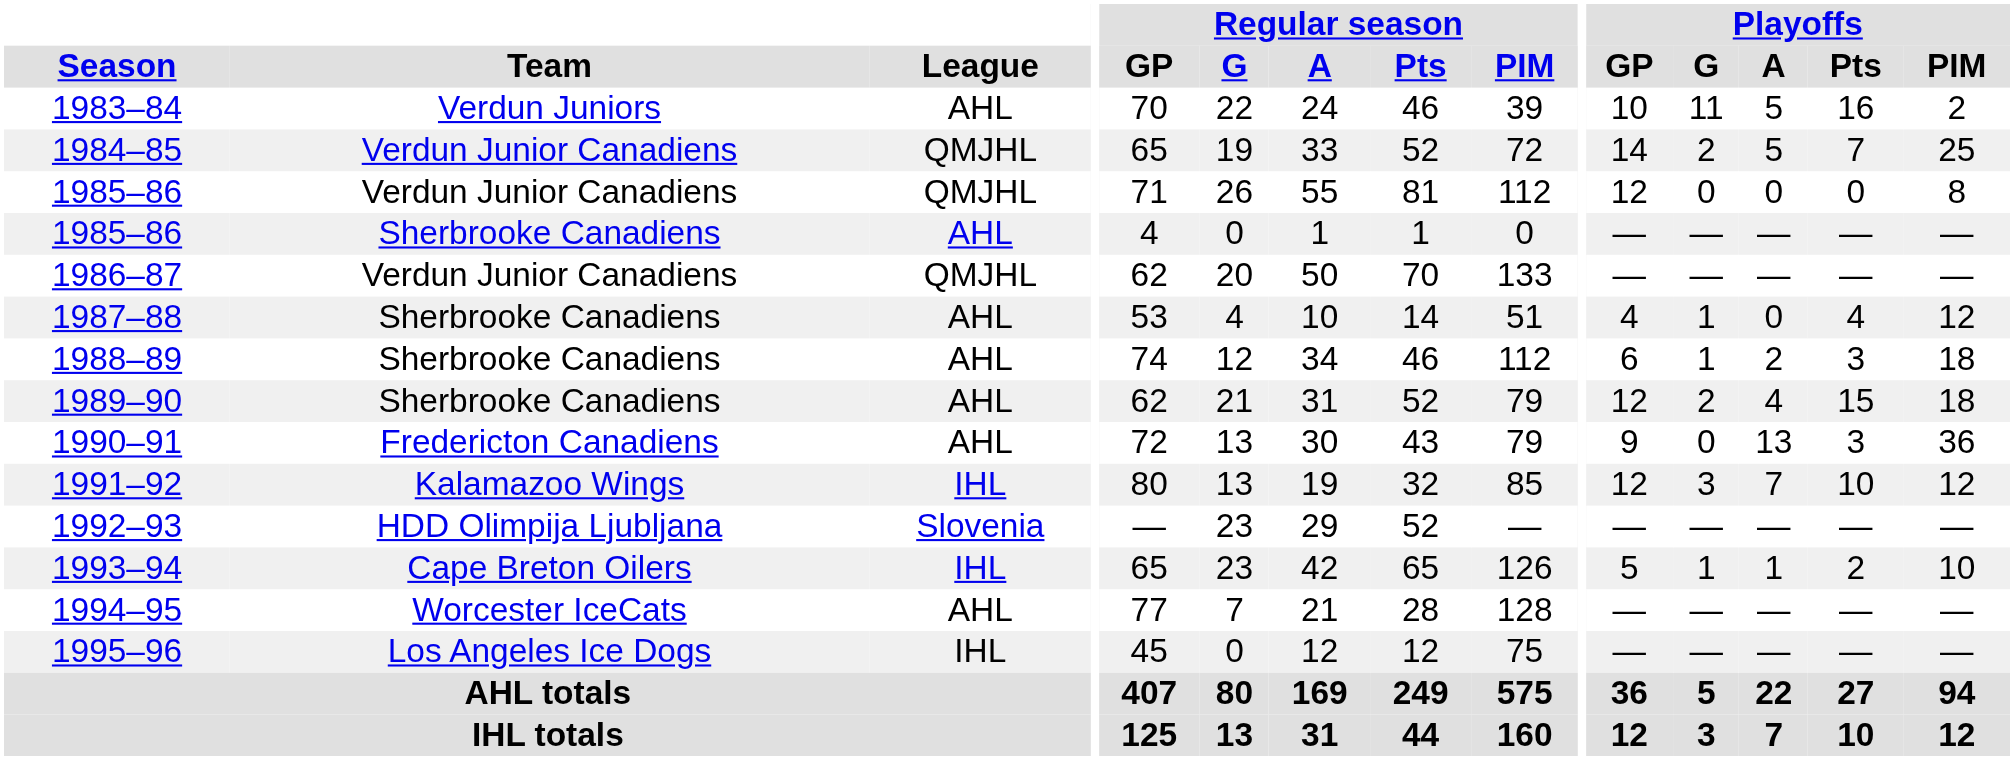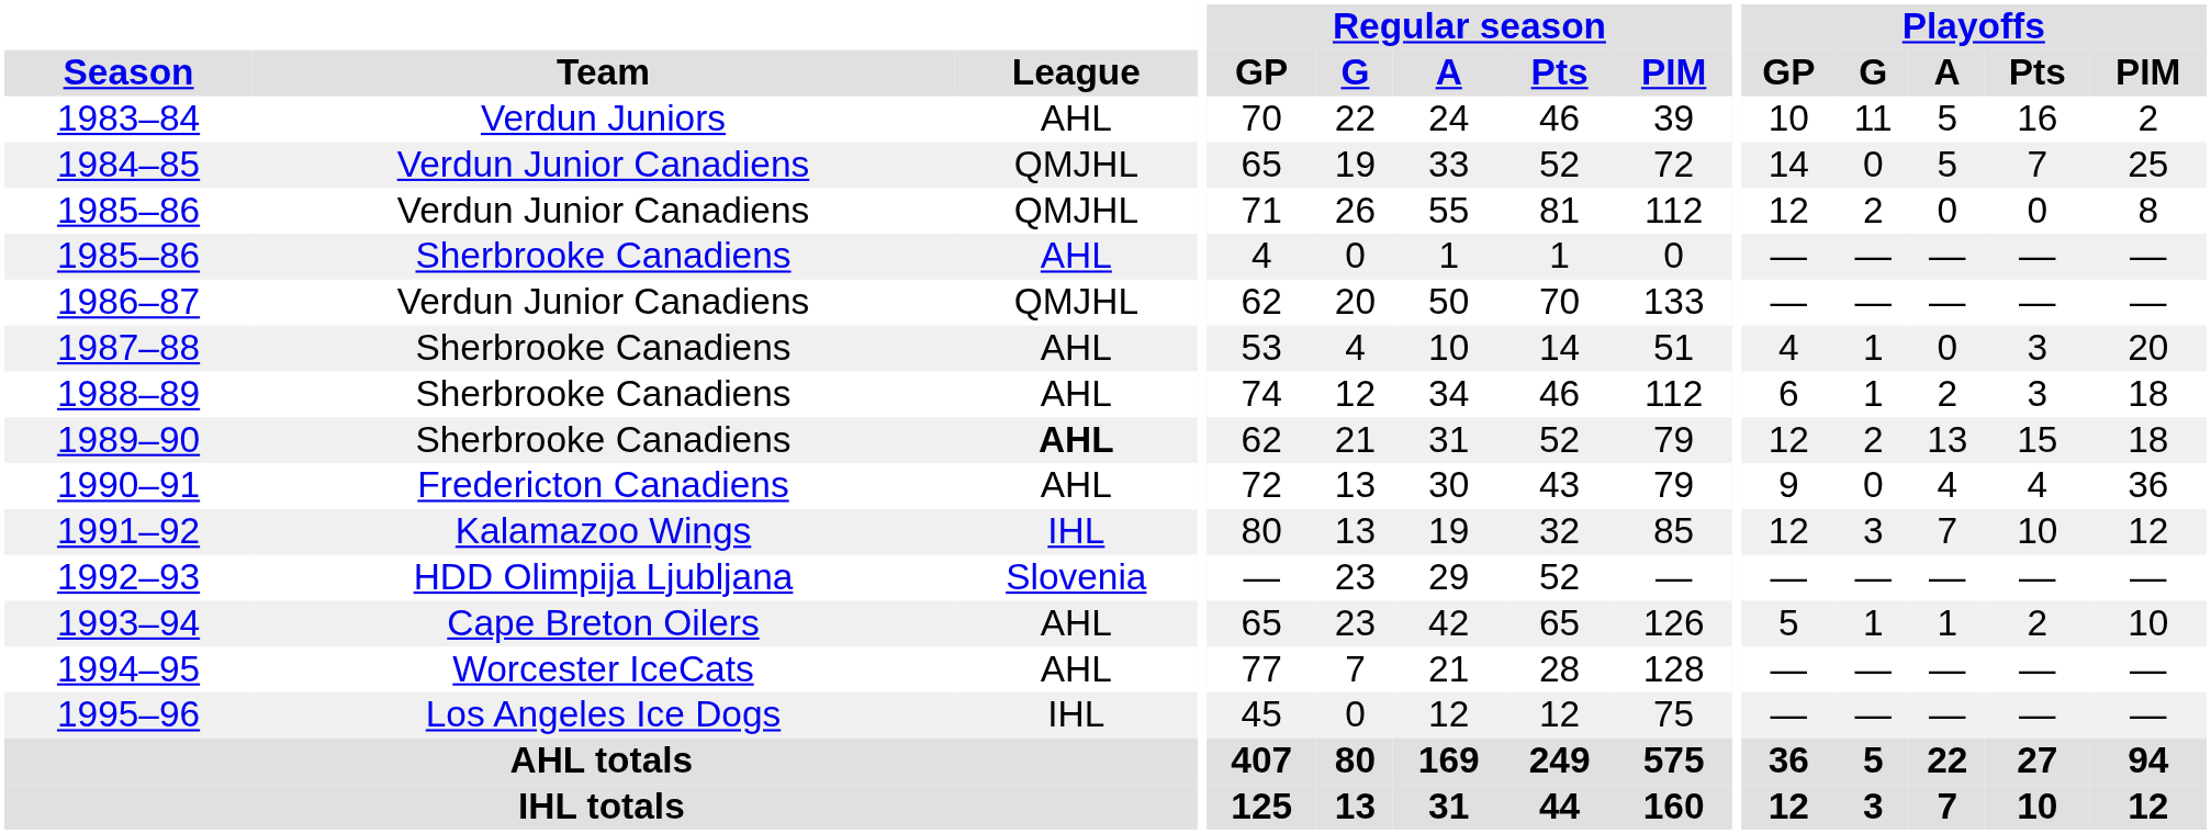 <table border="0" cellpadding="1" cellspacing="0" style="text-align:center; width:60em">
 <tr bgcolor="#e0e0e0">
 <th colspan="3" bgcolor="#ffffff"></th>
 <th rowspan="99" bgcolor="#ffffff"></th>
 <th colspan="5"><a href='#'>Regular season</a></th>
 <th rowspan="99" bgcolor="#ffffff"></th>
 <th colspan="5"><a href='#'>Playoffs</a></th>
 </tr>
 <tr bgcolor="#e0e0e0">
 <th><a href='#'>Season</a></th>
 <th>Team</th>
 <th>League</th>
 <th>GP</th>
 <th><a href='#'>G</a></th>
 <th><a href='#'>A</a></th>
 <th><a href='#'>Pts</a></th>
 <th><a href='#'>PIM</a></th>
 <th>GP</th>
 <th>G</th>
 <th>A</th>
 <th>Pts</th>
 <th>PIM</th>
 </tr>
 <tr>
 <td><a href='#'>1983–84</a></td>
 <td><a href='#'>Verdun Juniors</a></td>
 <td>AHL</td>
 <td>70</td>
 <td>22</td>
 <td>24</td>
 <td>46</td>
 <td>39</td>
 <td>10</td>
 <td>11</td>
 <td>5</td>
 <td>16</td>
 <td>2</td>
 </tr>
 <tr bgcolor="#f0f0f0">
 <td><a href='#'>1984–85</a></td>
 <td><a href='#'>Verdun Junior Canadiens</a></td>
 <td>QMJHL</td>
 <td>65</td>
 <td>19</td>
 <td>33</td>
 <td>52</td>
 <td>72</td>
 <td>14</td>
-<td>2</td>
+<td>0</td>
 <td>5</td>
 <td>7</td>
 <td>25</td>
 </tr>
 <tr>
 <td><a href='#'>1985–86</a></td>
 <td>Verdun Junior Canadiens</td>
 <td>QMJHL</td>
 <td>71</td>
 <td>26</td>
 <td>55</td>
 <td>81</td>
 <td>112</td>
 <td>12</td>
-<td>0</td>
+<td>2</td>
 <td>0</td>
 <td>0</td>
 <td>8</td>
 </tr>
 <tr bgcolor="#f0f0f0">
 <td><a href='#'>1985–86</a></td>
 <td><a href='#'>Sherbrooke Canadiens</a></td>
 <td><a href='#'>AHL</a></td>
 <td>4</td>
 <td>0</td>
 <td>1</td>
 <td>1</td>
 <td>0</td>
 <td>—</td>
 <td>—</td>
 <td>—</td>
 <td>—</td>
 <td>—</td>
 </tr>
 <tr>
 <td><a href='#'>1986–87</a></td>
 <td>Verdun Junior Canadiens</td>
 <td>QMJHL</td>
 <td>62</td>
 <td>20</td>
 <td>50</td>
 <td>70</td>
 <td>133</td>
 <td>—</td>
 <td>—</td>
 <td>—</td>
 <td>—</td>
 <td>—</td>
 </tr>
 <tr bgcolor="#f0f0f0">
 <td><a href='#'>1987–88</a></td>
 <td>Sherbrooke Canadiens</td>
 <td>AHL</td>
 <td>53</td>
 <td>4</td>
 <td>10</td>
 <td>14</td>
 <td>51</td>
 <td>4</td>
 <td>1</td>
 <td>0</td>
-<td>4</td>
-<td>12</td>
+<td>3</td>
+<td>20</td>
 </tr>
 <tr>
 <td><a href='#'>1988–89</a></td>
 <td>Sherbrooke Canadiens</td>
 <td>AHL</td>
 <td>74</td>
 <td>12</td>
 <td>34</td>
 <td>46</td>
 <td>112</td>
 <td>6</td>
 <td>1</td>
 <td>2</td>
 <td>3</td>
 <td>18</td>
 </tr>
 <tr bgcolor="#f0f0f0">
 <td><a href='#'>1989–90</a></td>
 <td>Sherbrooke Canadiens</td>
-<td>AHL</td>
+<td><strong>AHL</strong></td>
 <td>62</td>
 <td>21</td>
 <td>31</td>
 <td>52</td>
 <td>79</td>
 <td>12</td>
 <td>2</td>
-<td>4</td>
+<td>13</td>
 <td>15</td>
 <td>18</td>
 </tr>
 <tr>
 <td><a href='#'>1990–91</a></td>
 <td><a href='#'>Fredericton Canadiens</a></td>
 <td>AHL</td>
 <td>72</td>
 <td>13</td>
 <td>30</td>
 <td>43</td>
 <td>79</td>
 <td>9</td>
 <td>0</td>
-<td>13</td>
-<td>3</td>
+<td>4</td>
+<td>4</td>
 <td>36</td>
 </tr>
 <tr bgcolor="#f0f0f0">
 <td><a href='#'>1991–92</a></td>
 <td><a href='#'>Kalamazoo Wings</a></td>
 <td><a href='#'>IHL</a></td>
 <td>80</td>
 <td>13</td>
 <td>19</td>
 <td>32</td>
 <td>85</td>
 <td>12</td>
 <td>3</td>
 <td>7</td>
 <td>10</td>
 <td>12</td>
 </tr>
 <tr>
 <td><a href='#'>1992–93</a></td>
 <td><a href='#'>HDD Olimpija Ljubljana</a></td>
 <td><a href='#'>Slovenia</a></td>
 <td>—</td>
 <td>23</td>
 <td>29</td>
 <td>52</td>
 <td>—</td>
 <td>—</td>
 <td>—</td>
 <td>—</td>
 <td>—</td>
 <td>—</td>
 </tr>
 <tr bgcolor="#f0f0f0">
 <td><a href='#'>1993–94</a></td>
 <td><a href='#'>Cape Breton Oilers</a></td>
-<td><a href='#'>IHL</a></td>
+<td>AHL</td>
 <td>65</td>
 <td>23</td>
 <td>42</td>
 <td>65</td>
 <td>126</td>
 <td>5</td>
 <td>1</td>
 <td>1</td>
 <td>2</td>
 <td>10</td>
 </tr>
 <tr>
 <td><a href='#'>1994–95</a></td>
 <td><a href='#'>Worcester IceCats</a></td>
 <td>AHL</td>
 <td>77</td>
 <td>7</td>
 <td>21</td>
 <td>28</td>
 <td>128</td>
 <td>—</td>
 <td>—</td>
 <td>—</td>
 <td>—</td>
 <td>—</td>
 </tr>
 <tr bgcolor="#f0f0f0">
 <td><a href='#'>1995–96</a></td>
 <td><a href='#'>Los Angeles Ice Dogs</a></td>
 <td>IHL</td>
 <td>45</td>
 <td>0</td>
 <td>12</td>
 <td>12</td>
 <td>75</td>
 <td>—</td>
 <td>—</td>
 <td>—</td>
 <td>—</td>
 <td>—</td>
 </tr>
 <tr>
 </tr>
 <tr ALIGN="center" bgcolor="#e0e0e0">
 <th colspan="3">AHL totals</th>
 <th ALIGN="center">407</th>
 <th ALIGN="center">80</th>
 <th ALIGN="center">169</th>
 <th ALIGN="center">249</th>
 <th ALIGN="center">575</th>
 <th ALIGN="center">36</th>
 <th ALIGN="center">5</th>
 <th ALIGN="center">22</th>
 <th ALIGN="center">27</th>
 <th ALIGN="center">94</th>
 </tr>
 <tr>
 </tr>
 <tr ALIGN="center" bgcolor="#e0e0e0">
 <th colspan="3">IHL totals</th>
 <th ALIGN="center">125</th>
 <th ALIGN="center">13</th>
 <th ALIGN="center">31</th>
 <th ALIGN="center">44</th>
 <th ALIGN="center">160</th>
 <th ALIGN="center">12</th>
 <th ALIGN="center">3</th>
 <th ALIGN="center">7</th>
 <th ALIGN="center">10</th>
 <th ALIGN="center">12</th>
 </tr>
 </table>
